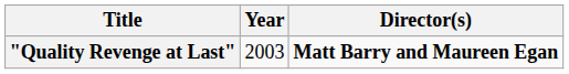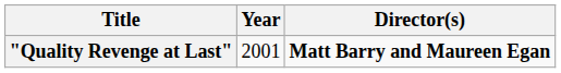 <table class="wikitable plainrowheaders">
 <tr>
 <th>Title</th>
 <th>Year</th>
 <th>Director(s)</th>
 </tr>
 <tr>
 <th scope="row">"Quality Revenge at Last"</th>
-<td style="text-align:center">2003</td>
+<td style="text-align:center">2001</td>
 <td style="text-align:left"><strong>Matt Barry and Maureen Egan</strong></td>
 </tr>
 </table>
